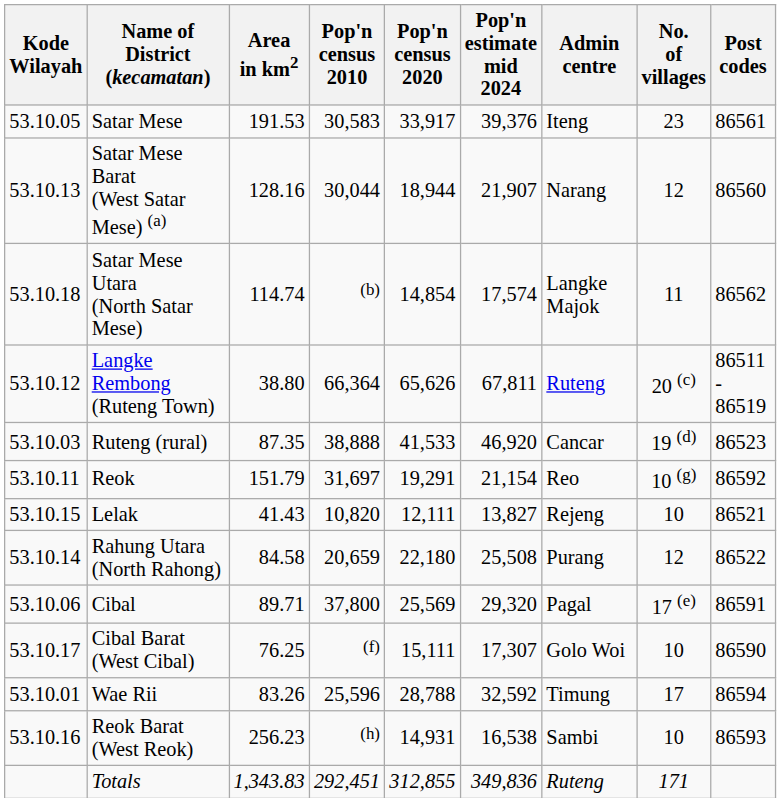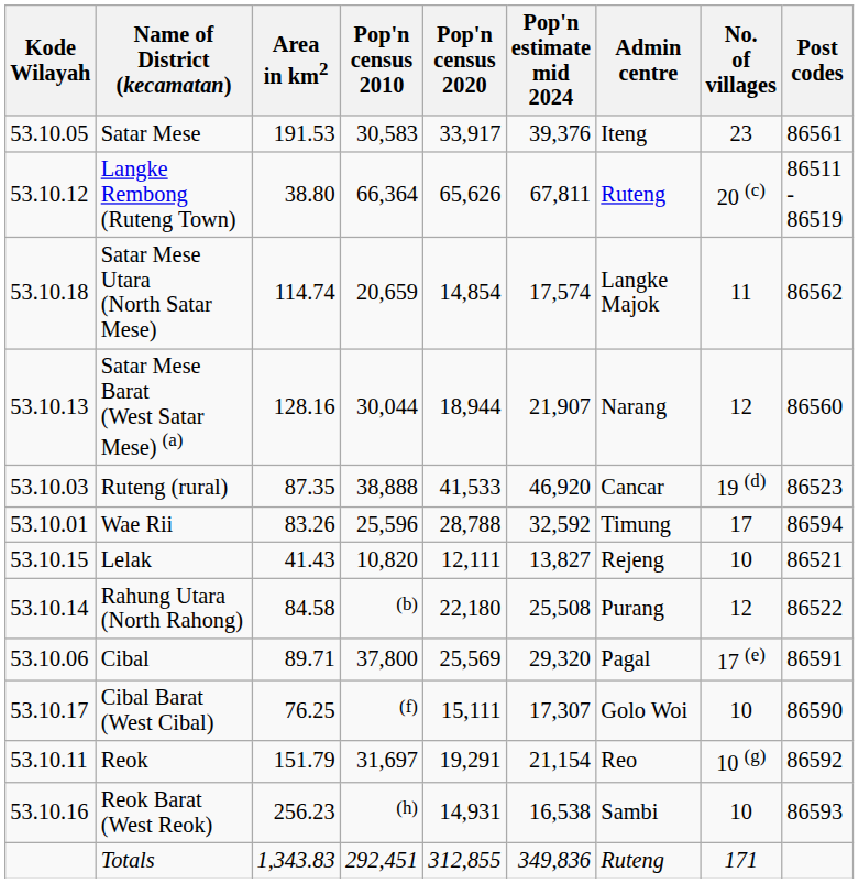 <table class="sortable wikitable">
 <tr>
 <th>Kode <br>Wilayah</th>
 <th>Name of<br>District <br>(<em>kecamatan</em>)</th>
 <th>Area <br>in km<sup>2</sup></th>
 <th>Pop'n<br>census<br>2010</th>
 <th>Pop'n<br>census<br>2020</th>
 <th>Pop'n<br>estimate<br>mid<br>2024</th>
 <th>Admin<br>centre</th>
 <th>No.<br>of <br>villages</th>
 <th>Post<br>codes</th>
 </tr>
 <tr>
 <td>53.10.05</td>
 <td>Satar Mese </td>
 <td align="right">191.53</td>
 <td align="right">30,583</td>
 <td align="right">33,917</td>
 <td align="right">39,376</td>
 <td>Iteng</td>
 <td align="center">23</td>
 <td>86561</td>
 </tr>
 <tr>
+<td>53.10.12</td>
+<td><a href='#'>Langke Rembong</a> <br>(Ruteng Town)</td>
+<td align="right">38.80</td>
+<td align="right">66,364</td>
+<td align="right">65,626</td>
+<td align="right">67,811</td>
+<td><a href='#'>Ruteng</a></td>
+<td align="center">20 <sup>(c)</sup></td>
+<td>86511<br>- 86519</td>
+</tr>
+<tr>
+<td>53.10.18</td>
+<td>Satar Mese Utara  <br>(North Satar Mese)</td>
+<td align="right">114.74</td>
+<td align="right">20,659</td>
+<td align="right">14,854</td>
+<td align="right">17,574</td>
+<td>Langke Majok</td>
+<td align="center">11</td>
+<td>86562</td>
+</tr>
+<tr>
 <td>53.10.13</td>
 <td>Satar Mese Barat  <br>(West Satar Mese) <sup>(a)</sup></td>
 <td align="right">128.16</td>
 <td align="right">30,044</td>
 <td align="right">18,944</td>
 <td align="right">21,907</td>
 <td>Narang</td>
 <td align="center">12</td>
 <td>86560</td>
-</tr>
-<tr>
-<td>53.10.18</td>
-<td>Satar Mese Utara  <br>(North Satar Mese)</td>
-<td align="right">114.74</td>
-<td align="right"><sup>(b)</sup></td>
-<td align="right">14,854</td>
-<td align="right">17,574</td>
-<td>Langke Majok</td>
-<td align="center">11</td>
-<td>86562</td>
-</tr>
-<tr>
-<td>53.10.12</td>
-<td><a href='#'>Langke Rembong</a> <br>(Ruteng Town)</td>
-<td align="right">38.80</td>
-<td align="right">66,364</td>
-<td align="right">65,626</td>
-<td align="right">67,811</td>
-<td><a href='#'>Ruteng</a></td>
-<td align="center">20 <sup>(c)</sup></td>
-<td>86511<br>- 86519</td>
 </tr>
 <tr>
 <td>53.10.03</td>
 <td>Ruteng (rural) </td>
 <td align="right">87.35</td>
 <td align="right">38,888</td>
 <td align="right">41,533</td>
 <td align="right">46,920</td>
 <td>Cancar</td>
 <td align="center">19 <sup>(d)</sup></td>
 <td>86523</td>
 </tr>
 <tr>
-<td>53.10.11</td>
-<td>Reok </td>
-<td align="right">151.79</td>
-<td align="right">31,697</td>
-<td align="right">19,291</td>
-<td align="right">21,154</td>
-<td>Reo</td>
-<td align="center">10 <sup>(g)</sup></td>
-<td>86592</td>
+<td>53.10.01</td>
+<td>Wae Rii </td>
+<td align="right">83.26</td>
+<td align="right">25,596</td>
+<td align="right">28,788</td>
+<td align="right">32,592</td>
+<td>Timung</td>
+<td align="center">17</td>
+<td>86594</td>
 </tr>
 <tr>
 <td>53.10.15</td>
 <td>Lelak </td>
 <td align="right">41.43</td>
 <td align="right">10,820</td>
 <td align="right">12,111</td>
 <td align="right">13,827</td>
 <td>Rejeng</td>
 <td align="center">10</td>
 <td>86521</td>
 </tr>
 <tr>
 <td>53.10.14</td>
 <td>Rahung Utara  <br>(North Rahong)</td>
 <td align="right">84.58</td>
-<td align="right">20,659</td>
+<td align="right"><sup>(b)</sup></td>
 <td align="right">22,180</td>
 <td align="right">25,508</td>
 <td>Purang</td>
 <td align="center">12</td>
 <td>86522</td>
 </tr>
 <tr>
 <td>53.10.06</td>
 <td>Cibal </td>
 <td align="right">89.71</td>
 <td align="right">37,800</td>
 <td align="right">25,569</td>
 <td align="right">29,320</td>
 <td>Pagal</td>
 <td align="center">17 <sup>(e)</sup></td>
 <td>86591</td>
 </tr>
 <tr>
 <td>53.10.17</td>
 <td>Cibal Barat  <br>(West Cibal)</td>
 <td align="right">76.25</td>
 <td align="right"><sup>(f)</sup></td>
 <td align="right">15,111</td>
 <td align="right">17,307</td>
 <td>Golo Woi</td>
 <td align="center">10</td>
 <td>86590</td>
 </tr>
 <tr>
-<td>53.10.01</td>
-<td>Wae Rii </td>
-<td align="right">83.26</td>
-<td align="right">25,596</td>
-<td align="right">28,788</td>
-<td align="right">32,592</td>
-<td>Timung</td>
-<td align="center">17</td>
-<td>86594</td>
+<td>53.10.11</td>
+<td>Reok </td>
+<td align="right">151.79</td>
+<td align="right">31,697</td>
+<td align="right">19,291</td>
+<td align="right">21,154</td>
+<td>Reo</td>
+<td align="center">10 <sup>(g)</sup></td>
+<td>86592</td>
 </tr>
 <tr>
 <td>53.10.16</td>
 <td>Reok Barat  <br>(West Reok)</td>
 <td align="right">256.23</td>
 <td align="right"><sup>(h)</sup></td>
 <td align="right">14,931</td>
 <td align="right">16,538</td>
 <td>Sambi</td>
 <td align="center">10</td>
 <td>86593</td>
 </tr>
 <tr>
 <td></td>
 <td><em>Totals</em></td>
 <td align="right"><em>1,343.83</em></td>
 <td align="right"><em>292,451</em></td>
 <td align="right"><em>312,855</em></td>
 <td align="right"><em>349,836</em></td>
 <td><em>Ruteng</em></td>
 <td align="center"><em>171</em></td>
 <td></td>
 </tr>
 </table>
